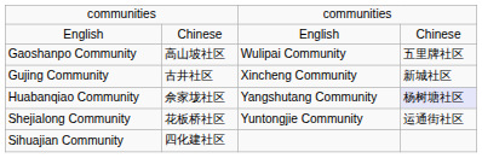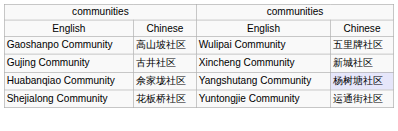 <table class="wikitable" width=70%>
 <tr align=center>
 <td align=center colspan=2>communities</td>
 <td align=center colspan=2>communities</td>
 </tr>
 <tr align=center>
 <td>English</td>
 <td>Chinese</td>
 <td>English</td>
 <td>Chinese</td>
 </tr>
 <tr>
 <td>Gaoshanpo Community</td>
 <td>高山坡社区</td>
 <td>Wulipai Community</td>
 <td>五里牌社区</td>
 </tr>
 <tr>
 <td>Gujing Community</td>
 <td>古井社区</td>
 <td>Xincheng Community</td>
 <td>新城社区</td>
 </tr>
 <tr>
 <td>Huabanqiao Community</td>
 <td>佘家垅社区</td>
 <td>Yangshutang Community</td>
 <td style="background: lavender;">杨树塘社区</td>
 </tr>
 <tr>
 <td>Shejialong Community</td>
 <td>花板桥社区</td>
 <td>Yuntongjie Community</td>
 <td>运通街社区</td>
 </tr>
-<tr>
-<td>Sihuajian Community</td>
-<td>四化建社区</td>
-<td></td>
-<td></td>
-</tr>
 </table>
